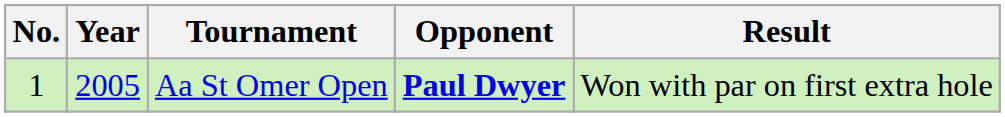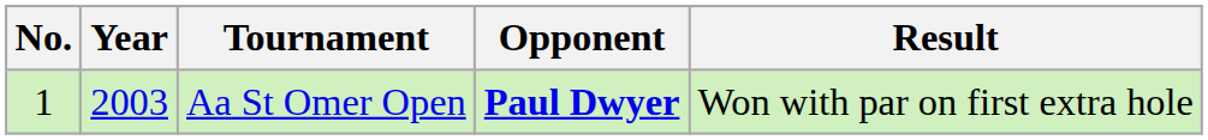 <table class="wikitable" style="font-size:95%;">
 <tr>
 <th>No.</th>
 <th>Year</th>
 <th>Tournament</th>
 <th>Opponent</th>
 <th>Result</th>
 </tr>
 <tr style="background:#D0F0C0;">
 <td align=center>1</td>
-<td><a href='#'>2005</a></td>
+<td><a href='#'>2003</a></td>
 <td><a href='#'>Aa St Omer Open</a></td>
 <td><strong> <a href='#'>Paul Dwyer</a></strong></td>
 <td>Won with par on first extra hole</td>
 </tr>
 </table>
